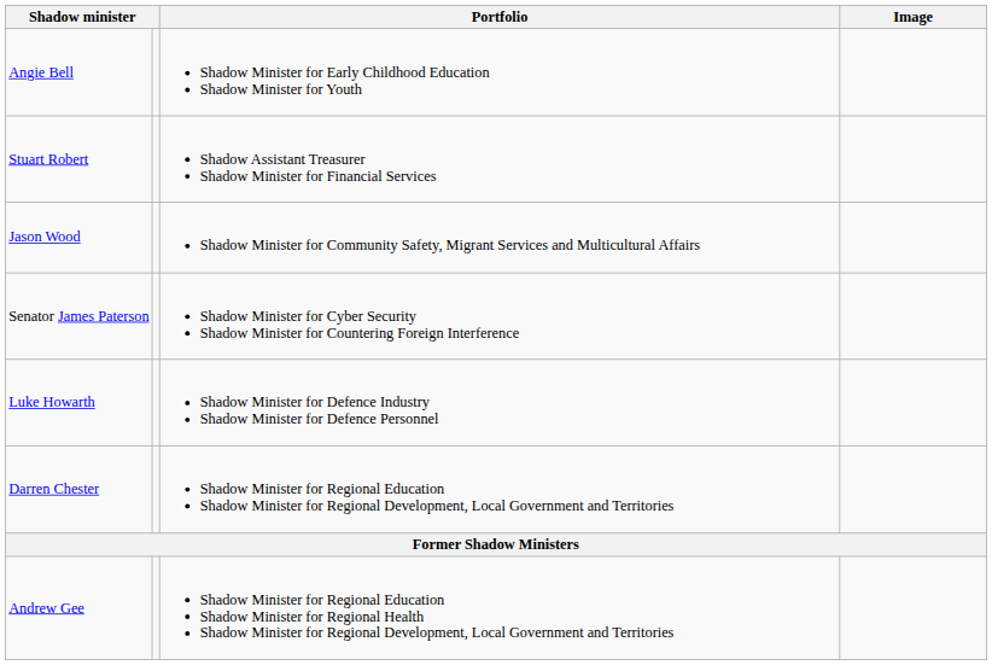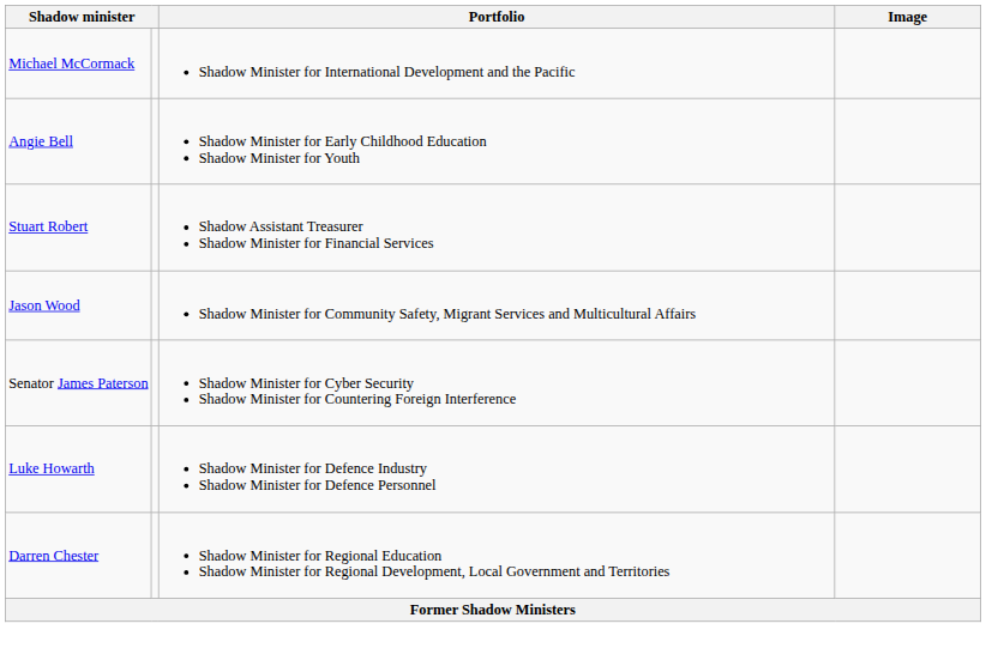 <table class="wikitable">
 <tr>
 <th width=80 colspan="2">Shadow minister</th>
 <th width=725>Portfolio</th>
 <th width=150>Image</th>
+</tr>
+<tr>
+<td><a href='#'>Michael McCormack</a> </td>
+<td></td>
+<td><br><ul><li>Shadow Minister for International Development and the Pacific</li></ul></td>
+<td></td>
 </tr>
 <tr>
 <td><a href='#'>Angie Bell</a> </td>
 <td></td>
 <td><br><ul><li>Shadow Minister for Early Childhood Education</li><li>Shadow Minister for Youth</li></ul></td>
 <td></td>
 </tr>
 <tr>
 <td><a href='#'>Stuart Robert</a> </td>
 <td></td>
 <td><br><ul><li>Shadow Assistant Treasurer</li><li>Shadow Minister for Financial Services</li></ul></td>
 <td></td>
 </tr>
 <tr>
 <td><a href='#'>Jason Wood</a> </td>
 <td></td>
 <td><br><ul><li>Shadow Minister for Community Safety, Migrant Services and Multicultural Affairs</li></ul></td>
 <td></td>
 </tr>
 <tr>
 <td>Senator <a href='#'>James Paterson</a></td>
 <td></td>
 <td><br><ul><li>Shadow Minister for Cyber Security</li><li>Shadow Minister for Countering Foreign Interference</li></ul></td>
 <td></td>
 </tr>
 <tr>
 <td><a href='#'>Luke Howarth</a> </td>
 <td></td>
 <td><br><ul><li>Shadow Minister for Defence Industry</li><li>Shadow Minister for Defence Personnel</li></ul></td>
 <td></td>
 </tr>
 <tr>
 <td><a href='#'>Darren Chester</a> </td>
 <td></td>
 <td><br><ul><li>Shadow Minister for Regional Education </li><li>Shadow Minister for Regional Development, Local Government and Territories </li></ul></td>
 <td></td>
 </tr>
 <tr>
 <th colspan="4">Former Shadow Ministers</th>
 </tr>
-<tr>
-<td><a href='#'>Andrew Gee</a> </td>
-<td></td>
-<td><br><ul><li>Shadow Minister for Regional Education </li><li>Shadow Minister for Regional Health </li><li>Shadow Minister for Regional Development, Local Government and Territories </li></ul></td>
-<td></td>
-</tr>
 </table>
